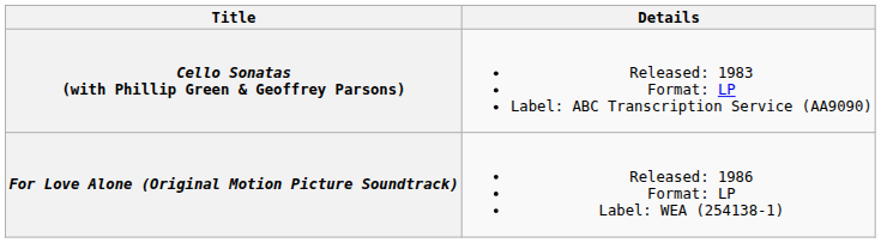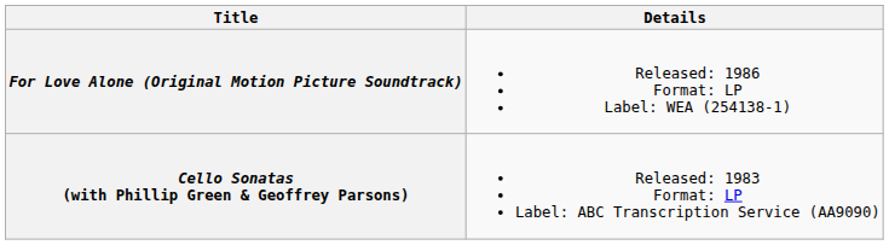 <table class="wikitable plainrowheaders" style="text-align:center;" border="1">
 <tr>
 <th>Title</th>
 <th>Details</th>
 </tr>
 <tr>
+<th scope="row"><em>For Love Alone (Original Motion Picture Soundtrack)</em></th>
+<td><br><ul><li>Released: 1986</li><li>Format: LP</li><li>Label: WEA (254138-1)</li></ul></td>
+</tr>
+<tr>
 <th scope="row"><em>Cello Sonatas</em> <br> (with Phillip Green & Geoffrey Parsons)</th>
 <td><br><ul><li>Released: 1983</li><li>Format: <a href='#'>LP</a></li><li>Label: ABC Transcription Service (AA9090)</li></ul></td>
 </tr>
-<tr>
-<th scope="row"><em>For Love Alone (Original Motion Picture Soundtrack)</em></th>
-<td><br><ul><li>Released: 1986</li><li>Format: LP</li><li>Label: WEA (254138-1)</li></ul></td>
-</tr>
 </table>
